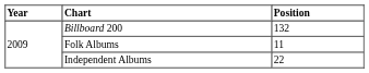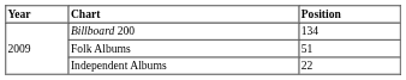 <table border="1" cellspacing="0" cellpadding="2" style="width:550px;">
 <tr>
 <th align="left">Year</th>
 <th align="left">Chart</th>
 <th align="left">Position</th>
 </tr>
 <tr>
 <td align="left" rowspan="3">2009</td>
 <td align="left"><em>Billboard</em> 200</td>
-<td align="left">132</td>
+<td align="left">134</td>
 </tr>
 <tr>
 <td align="left">Folk Albums</td>
-<td align="left">11</td>
+<td align="left">51</td>
 </tr>
 <tr>
 <td align="left">Independent Albums</td>
 <td align="left">22</td>
 </tr>
 </table>
